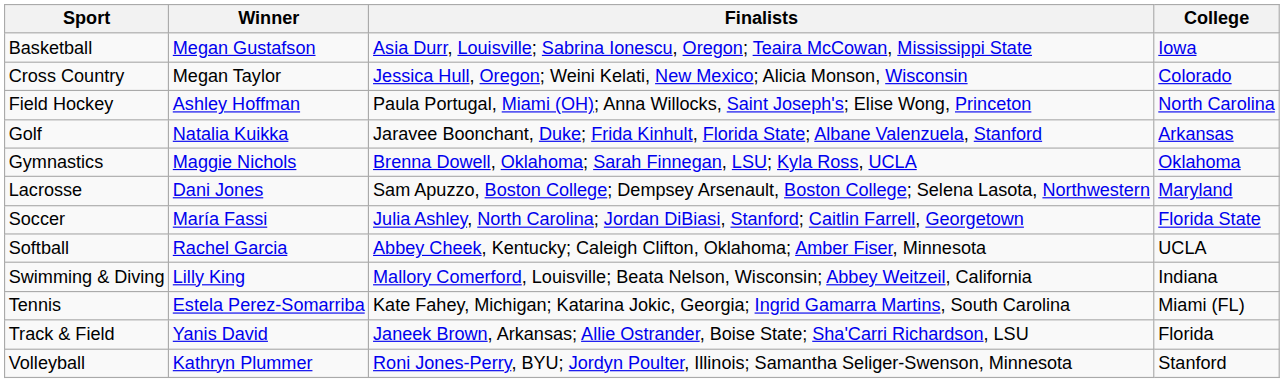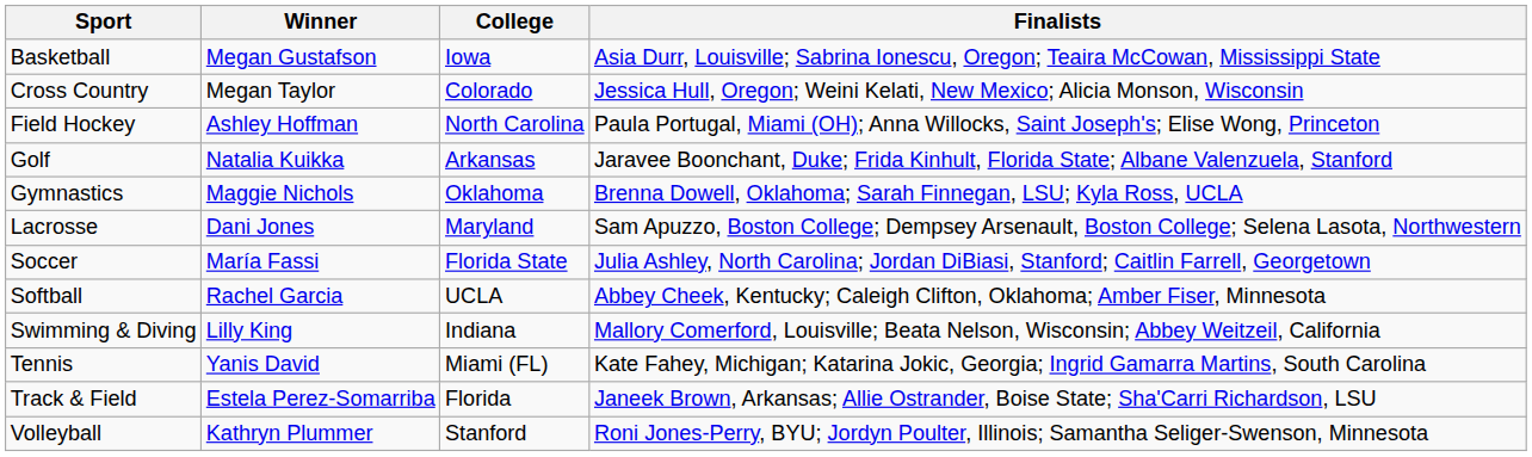 <table class="wikitable">
 <tr>
 <th>Sport</th>
 <th>Winner</th>
+<th>College</th>
 <th>Finalists</th>
-<th>College</th>
 </tr>
 <tr>
 <td>Basketball</td>
 <td><a href='#'>Megan Gustafson</a></td>
+<td><a href='#'>Iowa</a></td>
 <td><a href='#'>Asia Durr</a>, <a href='#'>Louisville</a>; <a href='#'>Sabrina Ionescu</a>, <a href='#'>Oregon</a>; <a href='#'>Teaira McCowan</a>, <a href='#'>Mississippi State</a></td>
-<td><a href='#'>Iowa</a></td>
 </tr>
 <tr>
 <td>Cross Country</td>
 <td>Megan Taylor</td>
+<td><a href='#'>Colorado</a></td>
 <td><a href='#'>Jessica Hull</a>, <a href='#'>Oregon</a>; Weini Kelati, <a href='#'>New Mexico</a>; Alicia Monson, <a href='#'>Wisconsin</a></td>
-<td><a href='#'>Colorado</a></td>
 </tr>
 <tr>
 <td>Field Hockey</td>
 <td><a href='#'>Ashley Hoffman</a></td>
+<td><a href='#'>North Carolina</a></td>
 <td>Paula Portugal, <a href='#'>Miami (OH)</a>; Anna Willocks, <a href='#'>Saint Joseph's</a>; Elise Wong, <a href='#'>Princeton</a></td>
-<td><a href='#'>North Carolina</a></td>
 </tr>
 <tr>
 <td>Golf</td>
 <td><a href='#'>Natalia Kuikka</a></td>
+<td><a href='#'>Arkansas</a></td>
 <td>Jaravee Boonchant, <a href='#'>Duke</a>; <a href='#'>Frida Kinhult</a>, <a href='#'>Florida State</a>; <a href='#'>Albane Valenzuela</a>, <a href='#'>Stanford</a></td>
-<td><a href='#'>Arkansas</a></td>
 </tr>
 <tr>
 <td>Gymnastics</td>
 <td><a href='#'>Maggie Nichols</a></td>
+<td><a href='#'>Oklahoma</a></td>
 <td><a href='#'>Brenna Dowell</a>, <a href='#'>Oklahoma</a>; <a href='#'>Sarah Finnegan</a>, <a href='#'>LSU</a>; <a href='#'>Kyla Ross</a>, <a href='#'>UCLA</a></td>
-<td><a href='#'>Oklahoma</a></td>
 </tr>
 <tr>
 <td>Lacrosse</td>
 <td><a href='#'>Dani Jones</a></td>
+<td><a href='#'>Maryland</a></td>
 <td>Sam Apuzzo, <a href='#'>Boston College</a>; Dempsey Arsenault, <a href='#'>Boston College</a>; Selena Lasota, <a href='#'>Northwestern</a></td>
-<td><a href='#'>Maryland</a></td>
 </tr>
 <tr>
 <td>Soccer</td>
 <td><a href='#'>María Fassi</a></td>
+<td><a href='#'>Florida State</a></td>
 <td><a href='#'>Julia Ashley</a>, <a href='#'>North Carolina</a>; <a href='#'>Jordan DiBiasi</a>, <a href='#'>Stanford</a>; <a href='#'>Caitlin Farrell</a>, <a href='#'>Georgetown</a></td>
-<td><a href='#'>Florida State</a></td>
 </tr>
 <tr>
 <td>Softball</td>
 <td><a href='#'>Rachel Garcia</a></td>
+<td>UCLA</td>
 <td><a href='#'>Abbey Cheek</a>, Kentucky; Caleigh Clifton, Oklahoma; <a href='#'>Amber Fiser</a>, Minnesota</td>
-<td>UCLA</td>
 </tr>
 <tr>
 <td>Swimming & Diving</td>
 <td><a href='#'>Lilly King</a></td>
+<td>Indiana</td>
 <td><a href='#'>Mallory Comerford</a>, Louisville; Beata Nelson, Wisconsin; <a href='#'>Abbey Weitzeil</a>, California</td>
-<td>Indiana</td>
 </tr>
 <tr>
 <td>Tennis</td>
-<td><a href='#'>Estela Perez-Somarriba</a></td>
+<td><a href='#'>Yanis David</a></td>
+<td>Miami (FL)</td>
 <td>Kate Fahey, Michigan; Katarina Jokic, Georgia; <a href='#'>Ingrid Gamarra Martins</a>, South Carolina</td>
-<td>Miami (FL)</td>
 </tr>
 <tr>
 <td>Track & Field</td>
-<td><a href='#'>Yanis David</a></td>
+<td><a href='#'>Estela Perez-Somarriba</a></td>
+<td>Florida</td>
 <td><a href='#'>Janeek Brown</a>, Arkansas; <a href='#'>Allie Ostrander</a>, Boise State; <a href='#'>Sha'Carri Richardson</a>, LSU</td>
-<td>Florida</td>
 </tr>
 <tr>
 <td>Volleyball</td>
 <td><a href='#'>Kathryn Plummer</a></td>
+<td>Stanford</td>
 <td><a href='#'>Roni Jones-Perry</a>, BYU; <a href='#'>Jordyn Poulter</a>, Illinois; Samantha Seliger-Swenson, Minnesota</td>
-<td>Stanford</td>
 </tr>
 </table>
